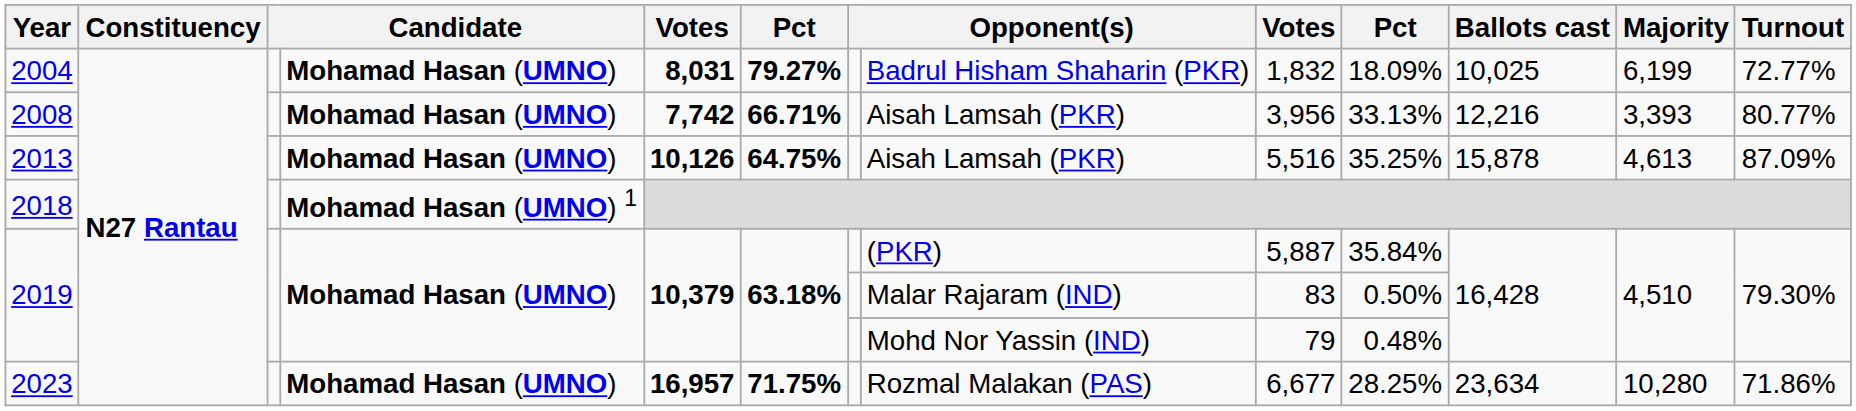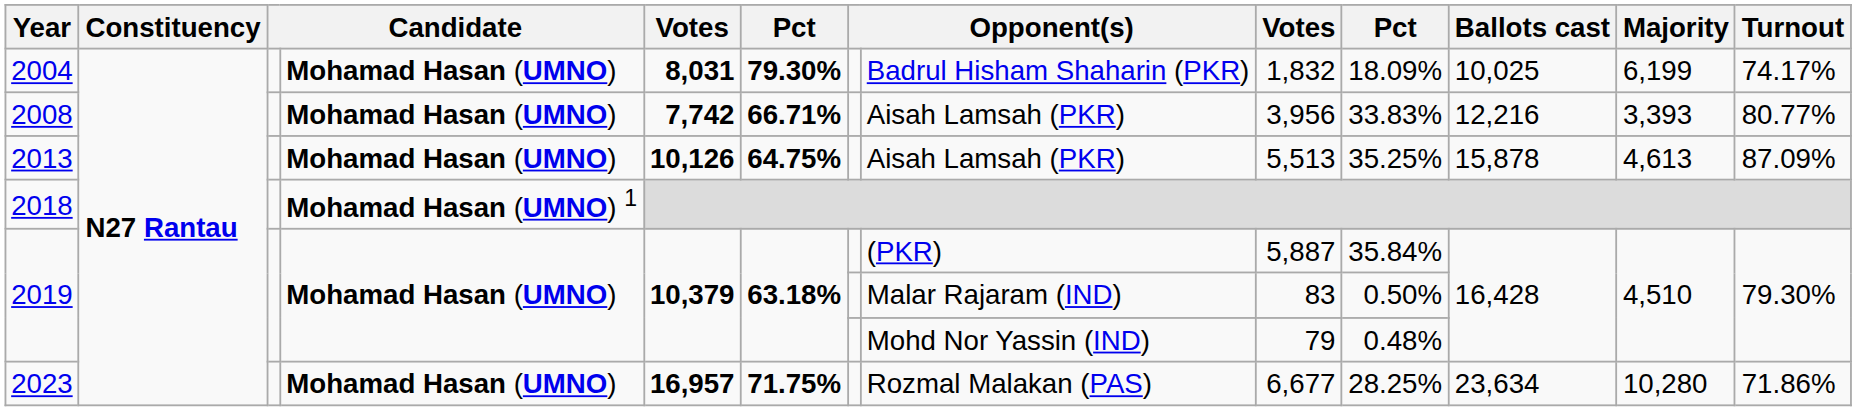 <table class="wikitable" style="margin:0.5em ; font-size:95%">
 <tr>
 <th>Year</th>
 <th>Constituency</th>
 <th colspan=2>Candidate</th>
 <th>Votes</th>
 <th>Pct</th>
 <th colspan=2>Opponent(s)</th>
 <th>Votes</th>
 <th>Pct</th>
 <th>Ballots cast</th>
 <th>Majority</th>
 <th>Turnout</th>
 </tr>
 <tr>
 <td><a href='#'>2004</a></td>
 <td rowspan=8><strong>N27 <a href='#'>Rantau</a></strong></td>
 <td></td>
 <td><strong>Mohamad Hasan</strong> (<a href='#'><strong>UMNO</strong></a>)</td>
 <td align="right"><strong>8,031</strong></td>
-<td><strong>79.27%</strong></td>
+<td><strong>79.30%</strong></td>
 <td></td>
 <td><a href='#'>Badrul Hisham Shaharin</a> (<a href='#'>PKR</a>)</td>
 <td align="right">1,832</td>
 <td>18.09%</td>
 <td>10,025</td>
 <td>6,199</td>
-<td>72.77%</td>
+<td>74.17%</td>
 </tr>
 <tr>
 <td><a href='#'>2008</a></td>
 <td></td>
 <td><strong>Mohamad Hasan</strong> (<a href='#'><strong>UMNO</strong></a>)</td>
 <td align="right"><strong>7,742</strong></td>
 <td><strong>66.71%</strong></td>
 <td></td>
 <td>Aisah Lamsah (<a href='#'>PKR</a>)</td>
 <td align="right">3,956</td>
-<td>33.13%</td>
+<td>33.83%</td>
 <td>12,216</td>
 <td>3,393</td>
 <td>80.77%</td>
 </tr>
 <tr>
 <td><a href='#'>2013</a></td>
 <td></td>
 <td><strong>Mohamad Hasan</strong> (<a href='#'><strong>UMNO</strong></a>)</td>
 <td align="right"><strong>10,126</strong></td>
 <td><strong>64.75%</strong></td>
 <td></td>
 <td>Aisah Lamsah (<a href='#'>PKR</a>)</td>
-<td align="right">5,516</td>
+<td align="right">5,513</td>
 <td>35.25%</td>
 <td>15,878</td>
 <td>4,613</td>
 <td>87.09%</td>
 </tr>
 <tr>
 <td><a href='#'>2018</a></td>
 <td></td>
 <td><strong>Mohamad Hasan</strong> (<a href='#'><strong>UMNO</strong></a>) <sup>1</sup></td>
 <td colspan="9" bgcolor="dcdcdc"></td>
 </tr>
 <tr>
 <td rowspan="3"><a href='#'>2019</a></td>
 <td rowspan=3 ></td>
 <td rowspan="3"><strong>Mohamad Hasan</strong> (<a href='#'><strong>UMNO</strong></a>)</td>
 <td rowspan="3" align=right><strong>10,379</strong></td>
 <td rowspan="3"><strong>63.18%</strong></td>
 <td></td>
 <td> (<a href='#'>PKR</a>)</td>
 <td align=right>5,887</td>
 <td>35.84%</td>
 <td rowspan="3">16,428</td>
 <td rowspan="3">4,510</td>
 <td rowspan="3">79.30%</td>
 </tr>
 <tr>
 <td></td>
 <td>Malar Rajaram (<a href='#'>IND</a>)</td>
 <td align="right">83</td>
 <td align="right">0.50%</td>
 </tr>
 <tr>
 <td></td>
 <td>Mohd Nor Yassin (<a href='#'>IND</a>)</td>
 <td align="right">79</td>
 <td align="right">0.48%</td>
 </tr>
 <tr>
 <td><a href='#'>2023</a></td>
 <td></td>
 <td><strong>Mohamad Hasan</strong> (<a href='#'><strong>UMNO</strong></a>)</td>
 <td align=right><strong>16,957</strong></td>
 <td><strong>71.75%</strong></td>
 <td bgcolor=></td>
 <td>Rozmal Malakan (<a href='#'>PAS</a>)</td>
 <td align=right>6,677</td>
 <td>28.25%</td>
 <td>23,634</td>
 <td>10,280</td>
 <td>71.86%</td>
 </tr>
 </table>
